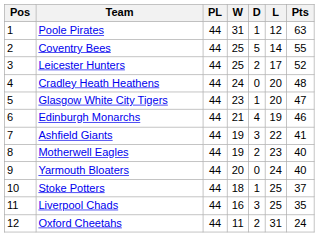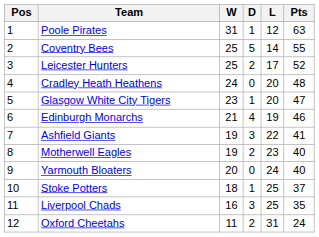 <table class=wikitable width="450" style="background:#FFFFFF;">
 <tr>
 <th>Pos</th>
 <th>Team</th>
-<th>PL</th>
 <th>W</th>
 <th>D</th>
 <th>L</th>
 <th>Pts</th>
 </tr>
 <tr>
 <td>1</td>
 <td><a href='#'>Poole Pirates</a></td>
-<td align="center">44</td>
 <td align="center">31</td>
 <td align="center">1</td>
 <td align="center">12</td>
 <td align="center">63</td>
 </tr>
 <tr>
 <td>2</td>
 <td><a href='#'>Coventry Bees</a></td>
-<td align="center">44</td>
 <td align="center">25</td>
 <td align="center">5</td>
 <td align="center">14</td>
 <td align="center">55</td>
 </tr>
 <tr>
 <td>3</td>
 <td><a href='#'>Leicester Hunters</a></td>
-<td align="center">44</td>
 <td align="center">25</td>
 <td align="center">2</td>
 <td align="center">17</td>
 <td align="center">52</td>
 </tr>
 <tr>
 <td>4</td>
 <td><a href='#'>Cradley Heath Heathens</a></td>
-<td align="center">44</td>
 <td align="center">24</td>
 <td align="center">0</td>
 <td align="center">20</td>
 <td align="center">48</td>
 </tr>
 <tr>
 <td>5</td>
 <td><a href='#'>Glasgow White City Tigers</a></td>
-<td align="center">44</td>
 <td align="center">23</td>
 <td align="center">1</td>
 <td align="center">20</td>
 <td align="center">47</td>
 </tr>
 <tr>
 <td>6</td>
 <td><a href='#'>Edinburgh Monarchs</a></td>
-<td align="center">44</td>
 <td align="center">21</td>
 <td align="center">4</td>
 <td align="center">19</td>
 <td align="center">46</td>
 </tr>
 <tr>
 <td>7</td>
 <td><a href='#'>Ashfield Giants</a></td>
-<td align="center">44</td>
 <td align="center">19</td>
 <td align="center">3</td>
 <td align="center">22</td>
 <td align="center">41</td>
 </tr>
 <tr>
 <td>8</td>
 <td><a href='#'>Motherwell Eagles</a></td>
-<td align="center">44</td>
 <td align="center">19</td>
 <td align="center">2</td>
 <td align="center">23</td>
 <td align="center">40</td>
 </tr>
 <tr>
 <td>9</td>
 <td><a href='#'>Yarmouth Bloaters</a></td>
-<td align="center">44</td>
 <td align="center">20</td>
 <td align="center">0</td>
 <td align="center">24</td>
 <td align="center">40</td>
 </tr>
 <tr>
 <td>10</td>
 <td><a href='#'>Stoke Potters</a></td>
-<td align="center">44</td>
 <td align="center">18</td>
 <td align="center">1</td>
 <td align="center">25</td>
 <td align="center">37</td>
 </tr>
 <tr>
 <td>11</td>
 <td><a href='#'>Liverpool Chads</a></td>
-<td align="center">44</td>
 <td align="center">16</td>
 <td align="center">3</td>
 <td align="center">25</td>
 <td align="center">35</td>
 </tr>
 <tr>
 <td>12</td>
 <td><a href='#'>Oxford Cheetahs</a></td>
-<td align="center">44</td>
 <td align="center">11</td>
 <td align="center">2</td>
 <td align="center">31</td>
 <td align="center">24</td>
 </tr>
 </table>
